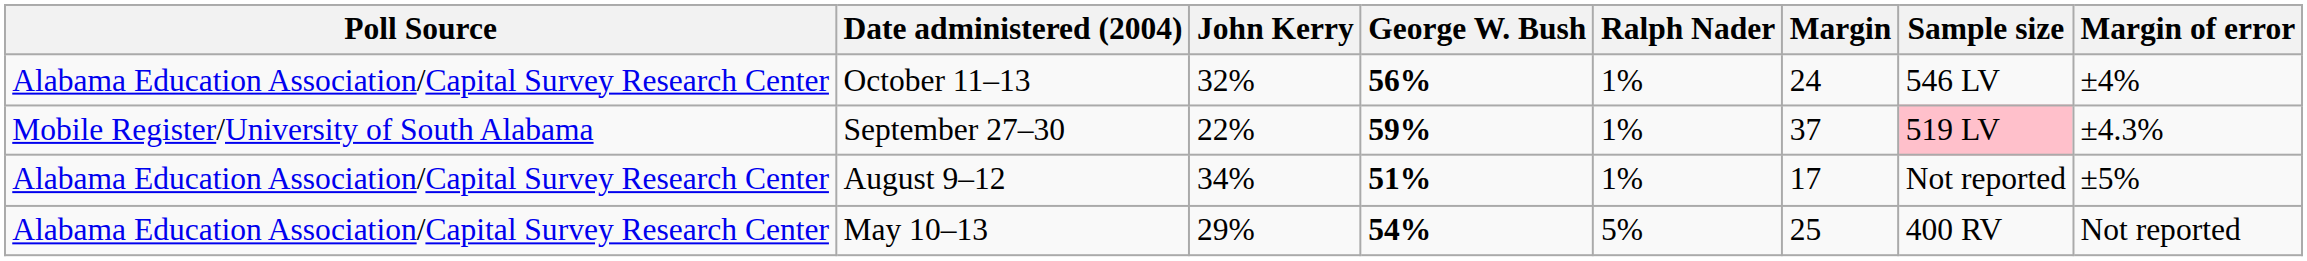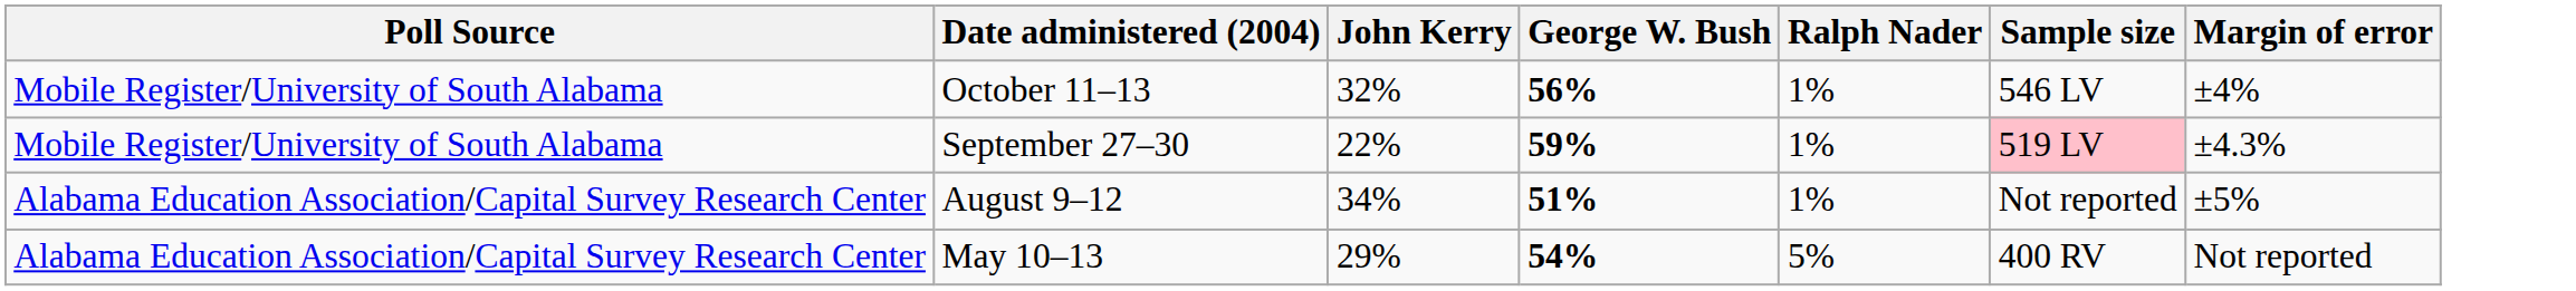 <table class="wikitable">
 <tr>
 <th>Poll Source</th>
 <th>Date administered (2004)</th>
 <th>John Kerry</th>
 <th>George W. Bush</th>
 <th>Ralph Nader</th>
-<th>Margin</th>
 <th>Sample size</th>
 <th>Margin of error</th>
 </tr>
 <tr>
-<td><a href='#'>Alabama Education Association</a>/<a href='#'>Capital Survey Research Center</a></td>
+<td><a href='#'>Mobile Register</a>/<a href='#'>University of South Alabama</a></td>
 <td>October 11–13</td>
 <td>32%</td>
 <td><strong>56%</strong></td>
 <td>1%</td>
-<td>24</td>
 <td>546 LV</td>
 <td>±4%</td>
 </tr>
 <tr>
 <td><a href='#'>Mobile Register</a>/<a href='#'>University of South Alabama</a></td>
 <td>September 27–30</td>
 <td>22%</td>
 <td><strong>59%</strong></td>
 <td>1%</td>
-<td>37</td>
 <td style="background: pink;">519 LV</td>
 <td>±4.3%</td>
 </tr>
 <tr>
 <td><a href='#'>Alabama Education Association</a>/<a href='#'>Capital Survey Research Center</a></td>
 <td>August 9–12</td>
 <td>34%</td>
 <td><strong>51%</strong></td>
 <td>1%</td>
-<td>17</td>
 <td>Not reported</td>
 <td>±5%</td>
 </tr>
 <tr>
 <td><a href='#'>Alabama Education Association</a>/<a href='#'>Capital Survey Research Center</a></td>
 <td>May 10–13</td>
 <td>29%</td>
 <td><strong>54%</strong></td>
 <td>5%</td>
-<td>25</td>
 <td>400 RV</td>
 <td>Not reported</td>
 </tr>
 </table>
